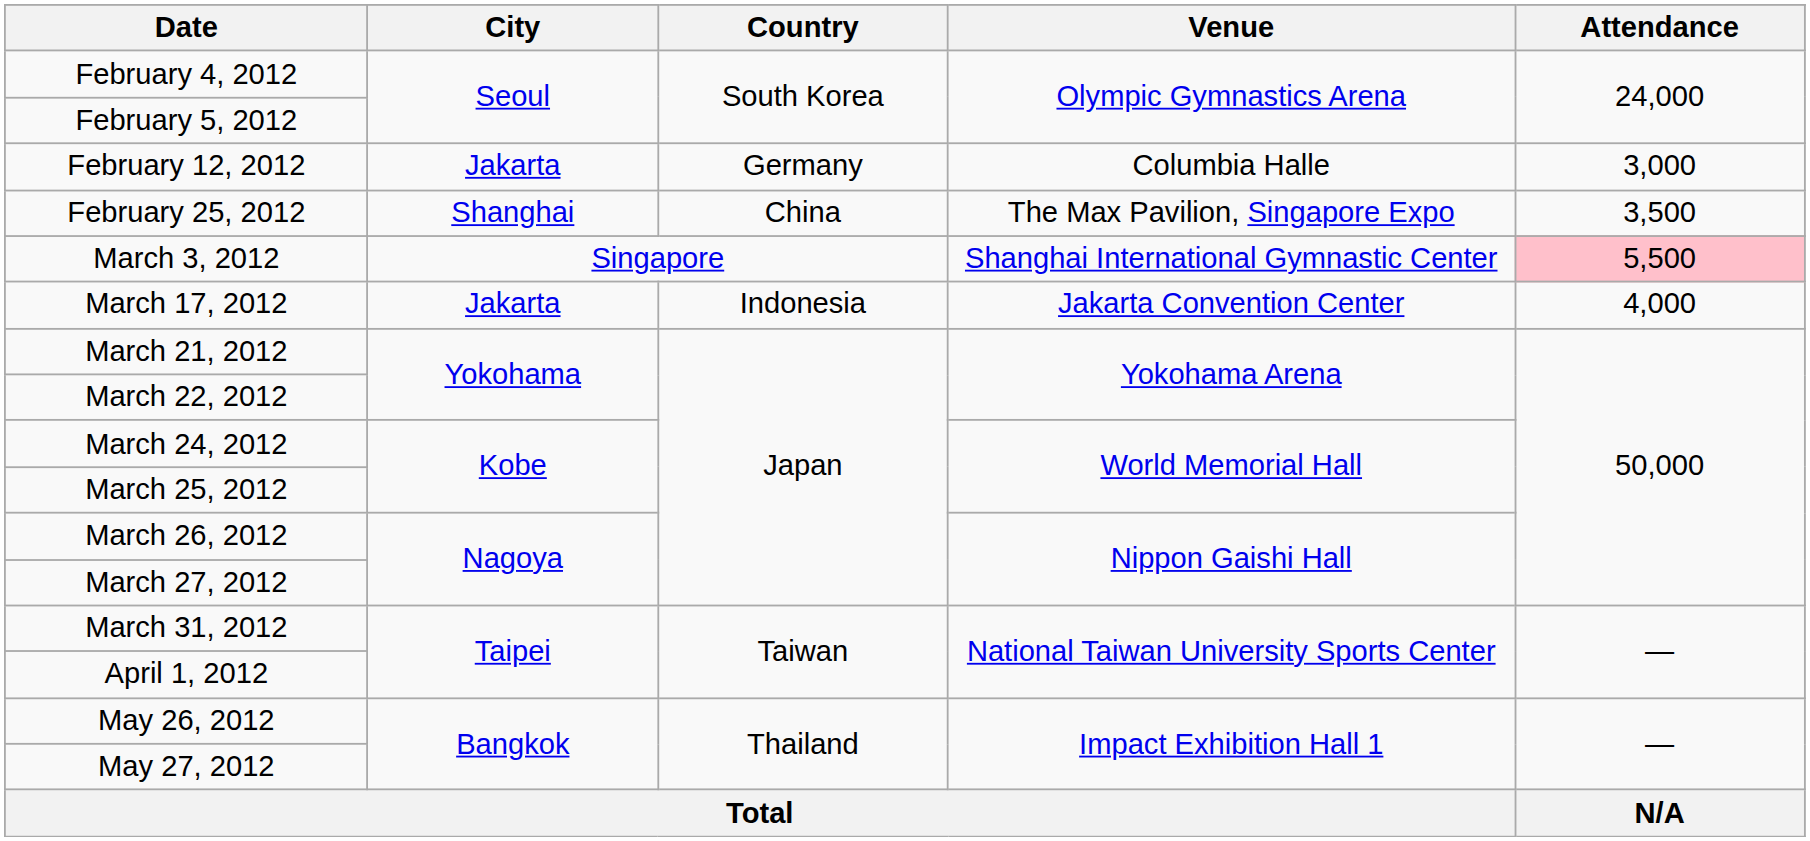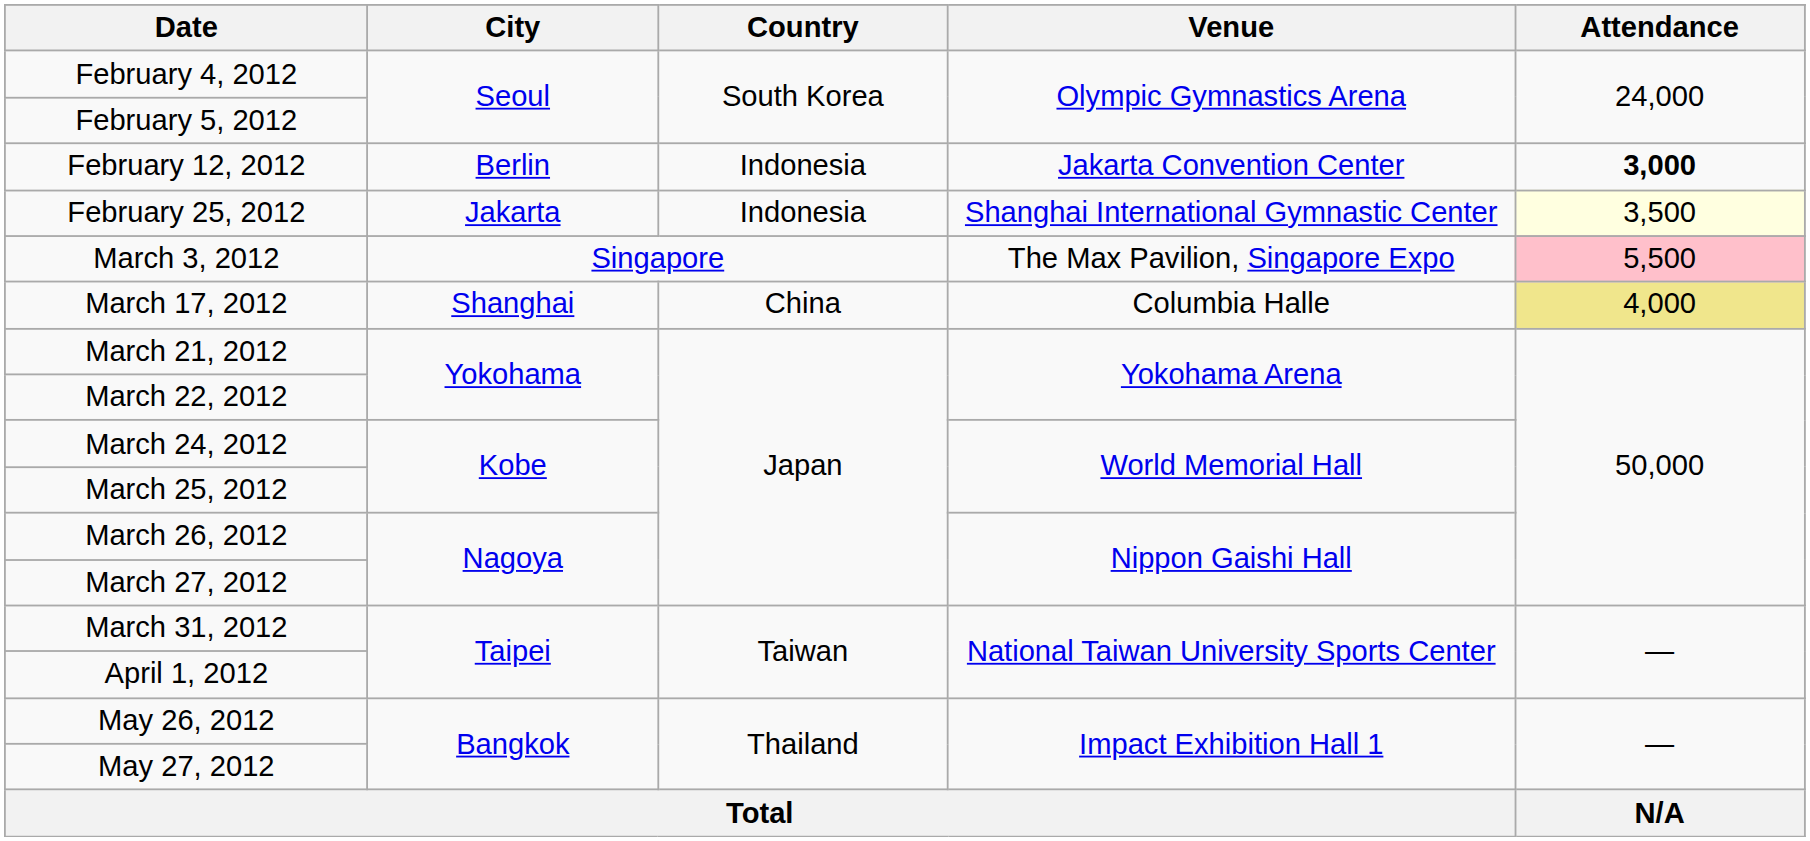 <table class="wikitable" style="text-align:center;">
 <tr>
 <th scope="col" style="width:12em;">Date</th>
 <th scope="col" style="width:9.5em;">City</th>
 <th scope="col" style="width:9.5em;">Country</th>
 <th scope="col" style="width:19em;">Venue</th>
 <th scope="col" style="width:9.5em;">Attendance</th>
 </tr>
 <tr>
 <td>February 4, 2012</td>
 <td rowspan="2"><a href='#'>Seoul</a></td>
 <td rowspan="2">South Korea</td>
 <td rowspan="2"><a href='#'>Olympic Gymnastics Arena</a></td>
 <td rowspan="2">24,000</td>
 </tr>
 <tr>
 <td>February 5, 2012</td>
 </tr>
 <tr>
 <td>February 12, 2012</td>
-<td><a href='#'>Jakarta</a></td>
-<td>Germany</td>
-<td>Columbia Halle</td>
-<td>3,000</td>
+<td><a href='#'>Berlin</a></td>
+<td>Indonesia</td>
+<td><a href='#'>Jakarta Convention Center</a></td>
+<td><strong>3,000</strong></td>
 </tr>
 <tr>
 <td>February 25, 2012</td>
-<td><a href='#'>Shanghai</a></td>
-<td>China</td>
-<td>The Max Pavilion, <a href='#'>Singapore Expo</a></td>
-<td>3,500</td>
+<td><a href='#'>Jakarta</a></td>
+<td>Indonesia</td>
+<td><a href='#'>Shanghai International Gymnastic Center</a></td>
+<td style="background: lightyellow;">3,500</td>
 </tr>
 <tr>
 <td>March 3, 2012</td>
 <td colspan="2"><a href='#'>Singapore</a></td>
-<td><a href='#'>Shanghai International Gymnastic Center</a></td>
+<td>The Max Pavilion, <a href='#'>Singapore Expo</a></td>
 <td style="background: pink;">5,500</td>
 </tr>
 <tr>
 <td>March 17, 2012</td>
-<td><a href='#'>Jakarta</a></td>
-<td>Indonesia</td>
-<td><a href='#'>Jakarta Convention Center</a></td>
-<td>4,000</td>
+<td><a href='#'>Shanghai</a></td>
+<td>China</td>
+<td>Columbia Halle</td>
+<td style="background: khaki;">4,000</td>
 </tr>
 <tr>
 <td>March 21, 2012</td>
 <td rowspan="2"><a href='#'>Yokohama</a></td>
 <td rowspan="6">Japan</td>
 <td rowspan="2"><a href='#'>Yokohama Arena</a></td>
 <td rowspan="6">50,000</td>
 </tr>
 <tr>
 <td>March 22, 2012</td>
 </tr>
 <tr>
 <td>March 24, 2012</td>
 <td rowspan="2"><a href='#'>Kobe</a></td>
 <td rowspan="2"><a href='#'>World Memorial Hall</a></td>
 </tr>
 <tr>
 <td>March 25, 2012</td>
 </tr>
 <tr>
 <td>March 26, 2012</td>
 <td rowspan="2"><a href='#'>Nagoya</a></td>
 <td rowspan="2"><a href='#'>Nippon Gaishi Hall</a></td>
 </tr>
 <tr>
 <td>March 27, 2012</td>
 </tr>
 <tr>
 <td>March 31, 2012</td>
 <td rowspan="2"><a href='#'>Taipei</a></td>
 <td rowspan="2">Taiwan</td>
 <td rowspan="2"><a href='#'>National Taiwan University Sports Center</a></td>
 <td rowspan="2">—</td>
 </tr>
 <tr>
 <td>April 1, 2012</td>
 </tr>
 <tr>
 <td>May 26, 2012</td>
 <td rowspan="2"><a href='#'>Bangkok</a></td>
 <td rowspan="2">Thailand</td>
 <td rowspan="2"><a href='#'>Impact Exhibition Hall 1</a></td>
 <td rowspan="2">—</td>
 </tr>
 <tr>
 <td>May 27, 2012</td>
 </tr>
 <tr>
 <th colspan="4">Total</th>
 <th>N/A</th>
 </tr>
 </table>
